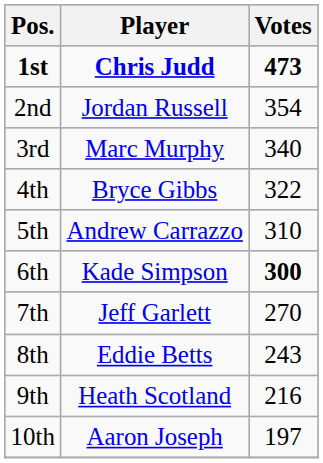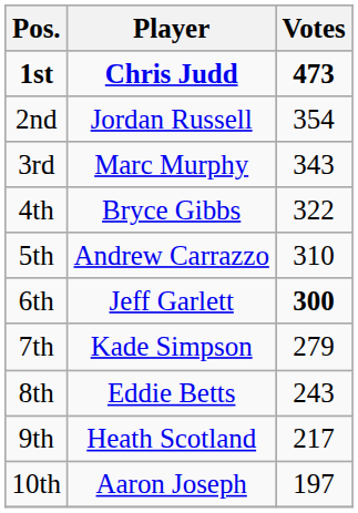 <table class="wikitable" style="text-align:center; font-size:95%;">
 <tr>
 <th>Pos.<br></th>
 <th>Player<br></th>
 <th>Votes</th>
 </tr>
 <tr>
 <td><strong>1st</strong></td>
 <td><strong><a href='#'>Chris Judd</a></strong></td>
 <td><strong>473</strong></td>
 </tr>
 <tr>
 <td>2nd</td>
 <td><a href='#'>Jordan Russell</a></td>
 <td>354</td>
 </tr>
 <tr>
 <td>3rd</td>
 <td><a href='#'>Marc Murphy</a></td>
-<td>340</td>
+<td>343</td>
 </tr>
 <tr>
 <td>4th</td>
 <td><a href='#'>Bryce Gibbs</a></td>
 <td>322</td>
 </tr>
 <tr>
 <td>5th</td>
 <td><a href='#'>Andrew Carrazzo</a></td>
 <td>310</td>
 </tr>
 <tr>
 <td>6th</td>
-<td><a href='#'>Kade Simpson</a></td>
+<td><a href='#'>Jeff Garlett</a></td>
 <td><strong>300</strong></td>
 </tr>
 <tr>
 <td>7th</td>
-<td><a href='#'>Jeff Garlett</a></td>
-<td>270</td>
+<td><a href='#'>Kade Simpson</a></td>
+<td>279</td>
 </tr>
 <tr>
 <td>8th</td>
 <td><a href='#'>Eddie Betts</a></td>
 <td>243</td>
 </tr>
 <tr>
 <td>9th</td>
 <td><a href='#'>Heath Scotland</a></td>
-<td>216</td>
+<td>217</td>
 </tr>
 <tr>
 <td>10th</td>
 <td><a href='#'>Aaron Joseph</a></td>
 <td>197</td>
 </tr>
 <tr>
 </tr>
 </table>
